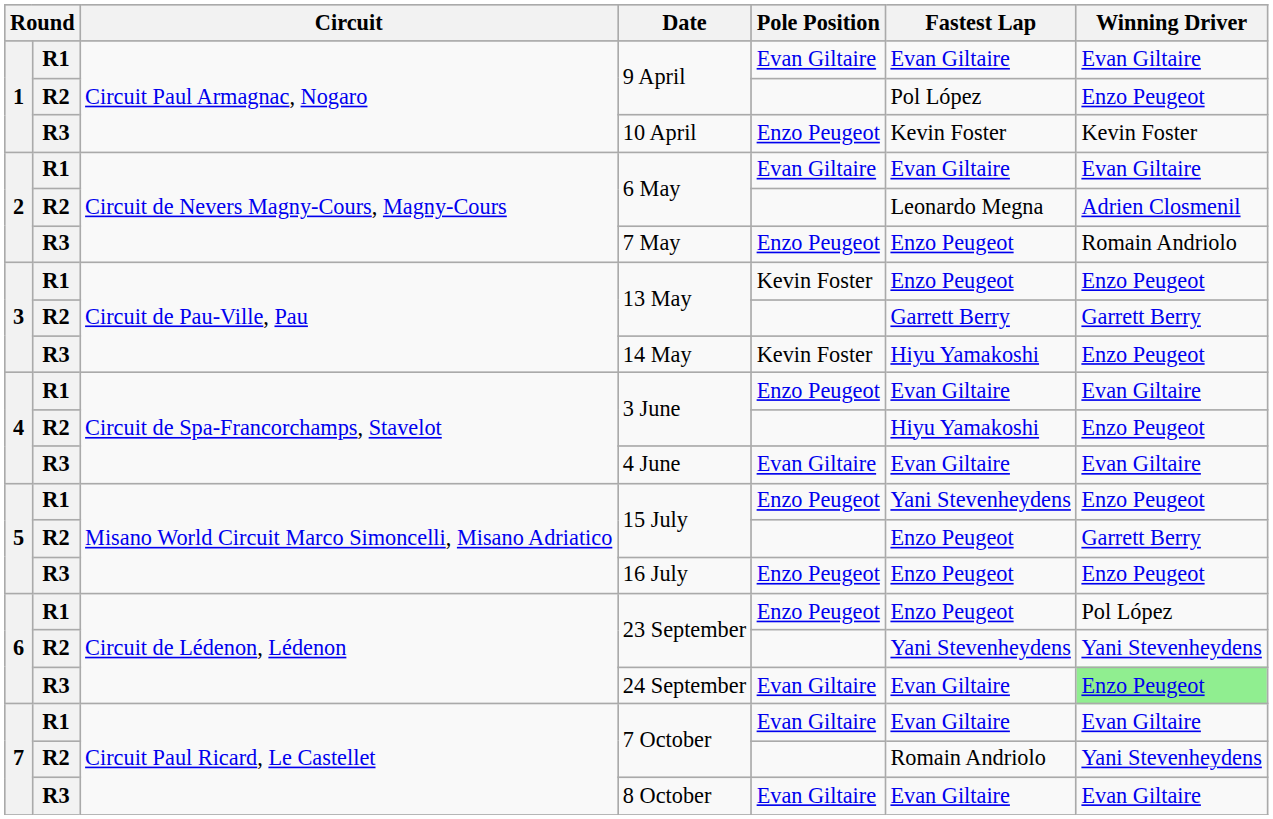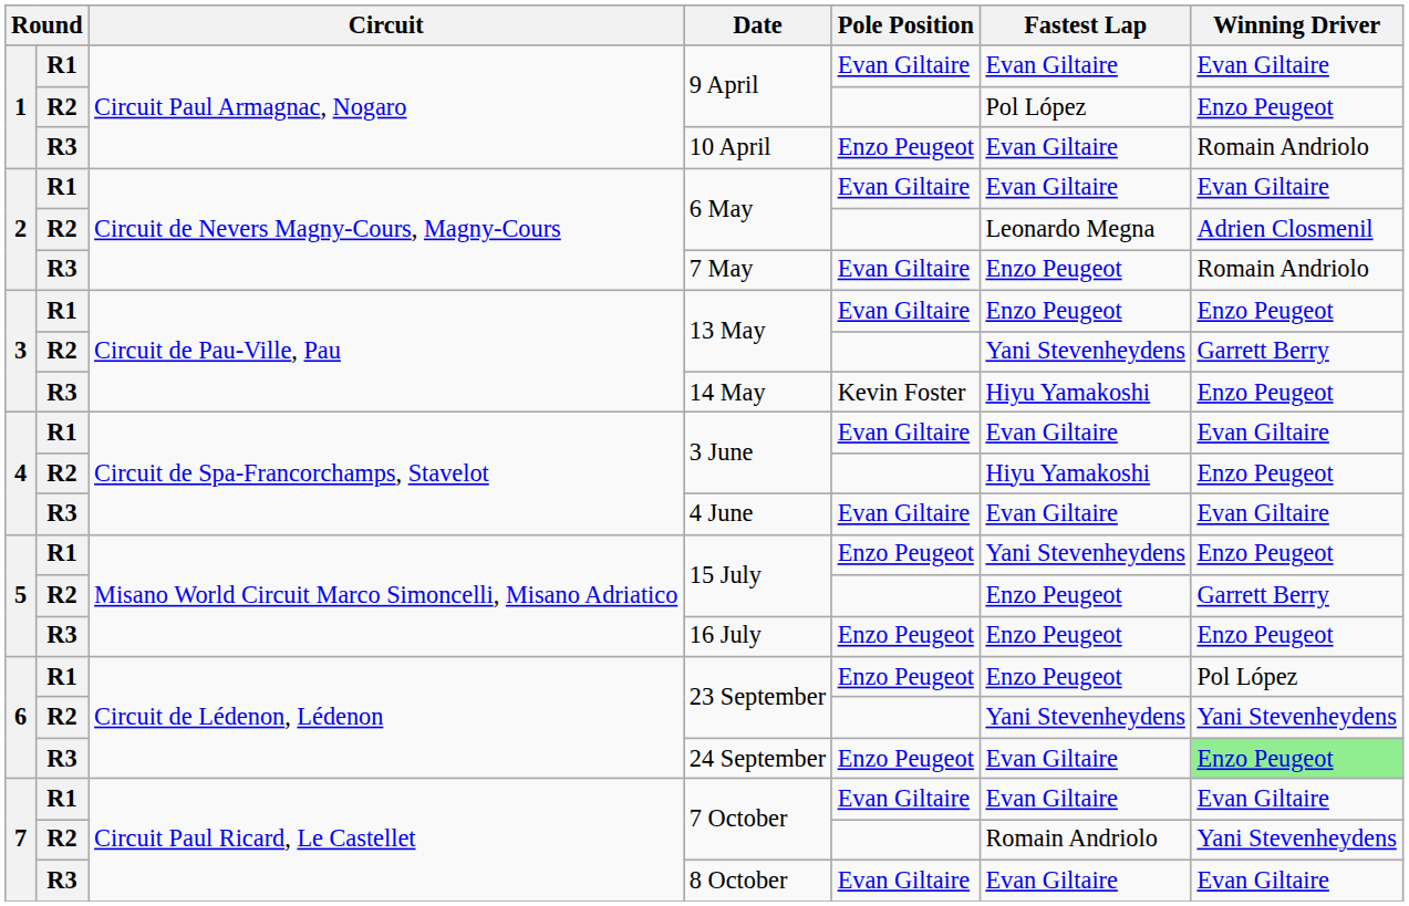 <table class="wikitable" style="font-size:85%">
 <tr>
 <th colspan=2>Round</th>
 <th>Circuit</th>
 <th>Date</th>
 <th>Pole Position</th>
 <th>Fastest Lap</th>
 <th>Winning Driver</th>
 </tr>
 <tr>
 <th rowspan=3>1</th>
 <th>R1</th>
 <td rowspan=3> <a href='#'>Circuit Paul Armagnac</a>, <a href='#'>Nogaro</a></td>
 <td rowspan=2>9 April</td>
 <td nowrap> <a href='#'>Evan Giltaire</a></td>
 <td nowrap> <a href='#'>Evan Giltaire</a></td>
 <td nowrap> <a href='#'>Evan Giltaire</a></td>
 </tr>
 <tr>
 <th>R2</th>
 <td></td>
 <td> Pol López</td>
 <td> <a href='#'>Enzo Peugeot</a></td>
 </tr>
 <tr>
 <th>R3</th>
 <td>10 April</td>
 <td> <a href='#'>Enzo Peugeot</a></td>
-<td> Kevin Foster</td>
-<td> Kevin Foster</td>
+<td> <a href='#'>Evan Giltaire</a></td>
+<td> Romain Andriolo</td>
 </tr>
 <tr>
 <th rowspan=3>2</th>
 <th>R1</th>
 <td rowspan=3> <a href='#'>Circuit de Nevers Magny-Cours</a>, <a href='#'>Magny-Cours</a></td>
 <td rowspan=2>6 May</td>
 <td> <a href='#'>Evan Giltaire</a></td>
 <td> <a href='#'>Evan Giltaire</a></td>
 <td> <a href='#'>Evan Giltaire</a></td>
 </tr>
 <tr>
 <th>R2</th>
 <td></td>
 <td> Leonardo Megna</td>
 <td> <a href='#'>Adrien Closmenil</a></td>
 </tr>
 <tr>
 <th>R3</th>
 <td>7 May</td>
-<td> <a href='#'>Enzo Peugeot</a></td>
+<td> <a href='#'>Evan Giltaire</a></td>
 <td> <a href='#'>Enzo Peugeot</a></td>
 <td> Romain Andriolo</td>
 </tr>
 <tr>
 <th rowspan=3>3</th>
 <th>R1</th>
 <td rowspan=3> <a href='#'>Circuit de Pau-Ville</a>, <a href='#'>Pau</a></td>
 <td rowspan=2>13 May</td>
-<td> Kevin Foster</td>
+<td> <a href='#'>Evan Giltaire</a></td>
 <td> <a href='#'>Enzo Peugeot</a></td>
 <td> <a href='#'>Enzo Peugeot</a></td>
 </tr>
 <tr>
 <th>R2</th>
 <td></td>
-<td> <a href='#'>Garrett Berry</a></td>
+<td> <a href='#'>Yani Stevenheydens</a></td>
 <td> <a href='#'>Garrett Berry</a></td>
 </tr>
 <tr>
 <th>R3</th>
 <td>14 May</td>
 <td> Kevin Foster</td>
 <td> <a href='#'>Hiyu Yamakoshi</a></td>
 <td> <a href='#'>Enzo Peugeot</a></td>
 </tr>
 <tr>
 <th rowspan=3>4</th>
 <th>R1</th>
 <td rowspan=3> <a href='#'>Circuit de Spa-Francorchamps</a>, <a href='#'>Stavelot</a></td>
 <td rowspan=2>3 June</td>
-<td> <a href='#'>Enzo Peugeot</a></td>
+<td> <a href='#'>Evan Giltaire</a></td>
 <td> <a href='#'>Evan Giltaire</a></td>
 <td> <a href='#'>Evan Giltaire</a></td>
 </tr>
 <tr>
 <th>R2</th>
 <td></td>
 <td> <a href='#'>Hiyu Yamakoshi</a></td>
 <td> <a href='#'>Enzo Peugeot</a></td>
 </tr>
 <tr>
 <th>R3</th>
 <td>4 June</td>
 <td> <a href='#'>Evan Giltaire</a></td>
 <td> <a href='#'>Evan Giltaire</a></td>
 <td> <a href='#'>Evan Giltaire</a></td>
 </tr>
 <tr>
 <th rowspan=3>5</th>
 <th>R1</th>
 <td rowspan=3 nowrap> <a href='#'>Misano World Circuit Marco Simoncelli</a>, <a href='#'>Misano Adriatico</a></td>
 <td rowspan=2>15 July</td>
 <td> <a href='#'>Enzo Peugeot</a></td>
 <td> <a href='#'>Yani Stevenheydens</a></td>
 <td> <a href='#'>Enzo Peugeot</a></td>
 </tr>
 <tr>
 <th>R2</th>
 <td></td>
 <td> <a href='#'>Enzo Peugeot</a></td>
 <td> <a href='#'>Garrett Berry</a></td>
 </tr>
 <tr>
 <th>R3</th>
 <td>16 July</td>
 <td> <a href='#'>Enzo Peugeot</a></td>
 <td> <a href='#'>Enzo Peugeot</a></td>
 <td> <a href='#'>Enzo Peugeot</a></td>
 </tr>
 <tr>
 <th rowspan=3>6</th>
 <th>R1</th>
 <td rowspan=3> <a href='#'>Circuit de Lédenon</a>, <a href='#'>Lédenon</a></td>
 <td rowspan=2 nowrap>23 September</td>
 <td> <a href='#'>Enzo Peugeot</a></td>
 <td> <a href='#'>Enzo Peugeot</a></td>
 <td> Pol López</td>
 </tr>
 <tr>
 <th>R2</th>
 <td></td>
 <td> <a href='#'>Yani Stevenheydens</a></td>
 <td> <a href='#'>Yani Stevenheydens</a></td>
 </tr>
 <tr>
 <th>R3</th>
 <td>24 September</td>
-<td> <a href='#'>Evan Giltaire</a></td>
+<td> <a href='#'>Enzo Peugeot</a></td>
 <td> <a href='#'>Evan Giltaire</a></td>
 <td style="background: lightgreen;"> <a href='#'>Enzo Peugeot</a></td>
 </tr>
 <tr>
 <th rowspan=3>7</th>
 <th>R1</th>
 <td rowspan=3> <a href='#'>Circuit Paul Ricard</a>, <a href='#'>Le Castellet</a></td>
 <td rowspan=2>7 October</td>
 <td> <a href='#'>Evan Giltaire</a></td>
 <td> <a href='#'>Evan Giltaire</a></td>
 <td> <a href='#'>Evan Giltaire</a></td>
 </tr>
 <tr>
 <th>R2</th>
 <td></td>
 <td> Romain Andriolo</td>
 <td> <a href='#'>Yani Stevenheydens</a></td>
 </tr>
 <tr>
 <th>R3</th>
 <td>8 October</td>
 <td> <a href='#'>Evan Giltaire</a></td>
 <td> <a href='#'>Evan Giltaire</a></td>
 <td> <a href='#'>Evan Giltaire</a></td>
 </tr>
 </table>
